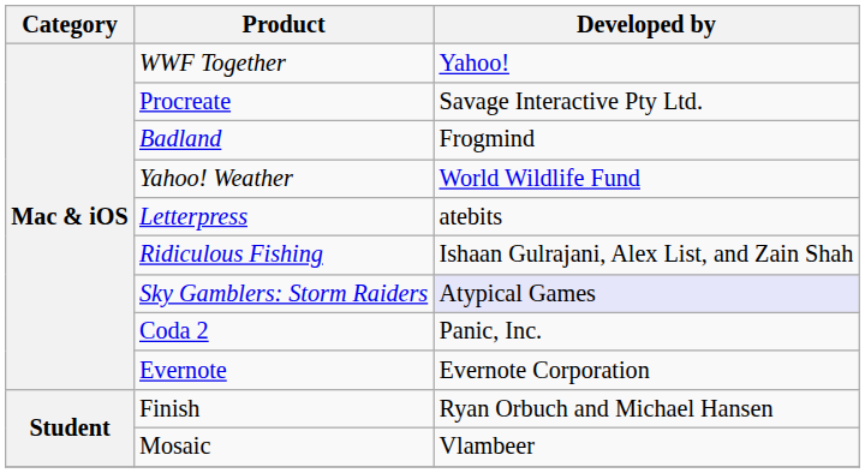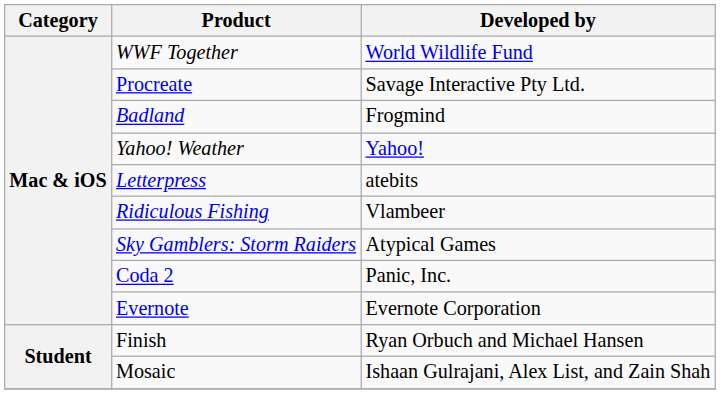 <table class="wikitable">
 <tr>
 <th>Category</th>
 <th>Product</th>
 <th>Developed by</th>
 </tr>
 <tr>
 <th rowspan="9">Mac & iOS</th>
 <td><em>WWF Together</em></td>
-<td><a href='#'>Yahoo!</a></td>
+<td><a href='#'>World Wildlife Fund</a></td>
 </tr>
 <tr>
 <td><a href='#'>Procreate</a></td>
 <td>Savage Interactive Pty Ltd.</td>
 </tr>
 <tr>
 <td><em><a href='#'>Badland</a></em></td>
 <td>Frogmind</td>
 </tr>
 <tr>
 <td><em>Yahoo! Weather</em></td>
-<td><a href='#'>World Wildlife Fund</a></td>
+<td><a href='#'>Yahoo!</a></td>
 </tr>
 <tr>
 <td><em><a href='#'>Letterpress</a></em></td>
 <td>atebits</td>
 </tr>
 <tr>
 <td><em><a href='#'>Ridiculous Fishing</a></em></td>
-<td>Ishaan Gulrajani, Alex List, and Zain Shah</td>
+<td>Vlambeer</td>
 </tr>
 <tr>
 <td><em><a href='#'>Sky Gamblers: Storm Raiders</a></em></td>
-<td style="background: lavender;">Atypical Games</td>
+<td>Atypical Games</td>
 </tr>
 <tr>
 <td><a href='#'>Coda 2</a></td>
 <td>Panic, Inc.</td>
 </tr>
 <tr>
 <td><a href='#'>Evernote</a></td>
 <td>Evernote Corporation</td>
 </tr>
 <tr>
 <th rowspan="2">Student</th>
 <td>Finish</td>
 <td>Ryan Orbuch and Michael Hansen</td>
 </tr>
 <tr>
 <td>Mosaic</td>
-<td>Vlambeer</td>
+<td>Ishaan Gulrajani, Alex List, and Zain Shah</td>
 </tr>
 <tr>
 </tr>
 </table>
